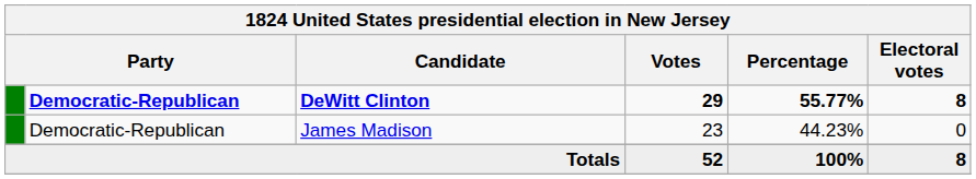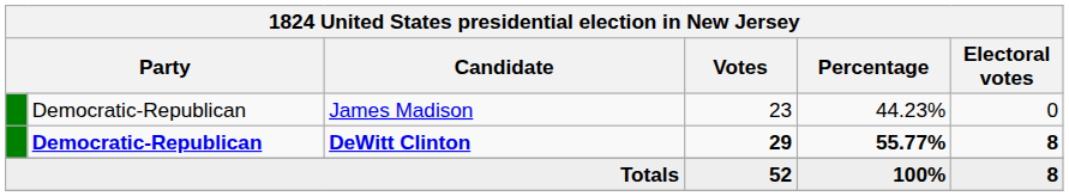 <table class="wikitable" style="font-size: 95%;">
 <tr>
 <th colspan="6">1824 United States presidential election in New Jersey</th>
 </tr>
 <tr>
 <th colspan="2" style="width: 15em">Party</th>
 <th style="width: 17em">Candidate</th>
 <th style="width: 5em">Votes</th>
 <th style="width: 7em">Percentage</th>
 <th style="width: 5em">Electoral votes</th>
 </tr>
 <tr>
 <th style="background-color:#008000; width: 3px"></th>
+<td style="width: 130px">Democratic-Republican</td>
+<td><a href='#'>James Madison</a></td>
+<td align="right">23</td>
+<td align="right">44.23%</td>
+<td align="right">0</td>
+</tr>
+<tr>
+<th style="background-color:#008000; width: 3px"></th>
 <td style="width: 130px"><strong><a href='#'>Democratic-Republican</a></strong></td>
 <td><strong><a href='#'>DeWitt Clinton</a></strong></td>
 <td align="right"><strong>29</strong></td>
 <td align="right"><strong>55.77%</strong></td>
 <td align="right"><strong>8</strong></td>
-</tr>
-<tr>
-<th style="background-color:#008000; width: 3px"></th>
-<td style="width: 130px">Democratic-Republican</td>
-<td><a href='#'>James Madison</a></td>
-<td align="right">23</td>
-<td align="right">44.23%</td>
-<td align="right">0</td>
 </tr>
 <tr>
 </tr>
 <tr bgcolor="#EEEEEE">
 <td colspan="3" align="right"><strong>Totals</strong></td>
 <td align="right"><strong>52</strong></td>
 <td align="right"><strong>100%</strong></td>
 <td align="right"><strong>8</strong></td>
 </tr>
 <tr>
 </tr>
 </table>
